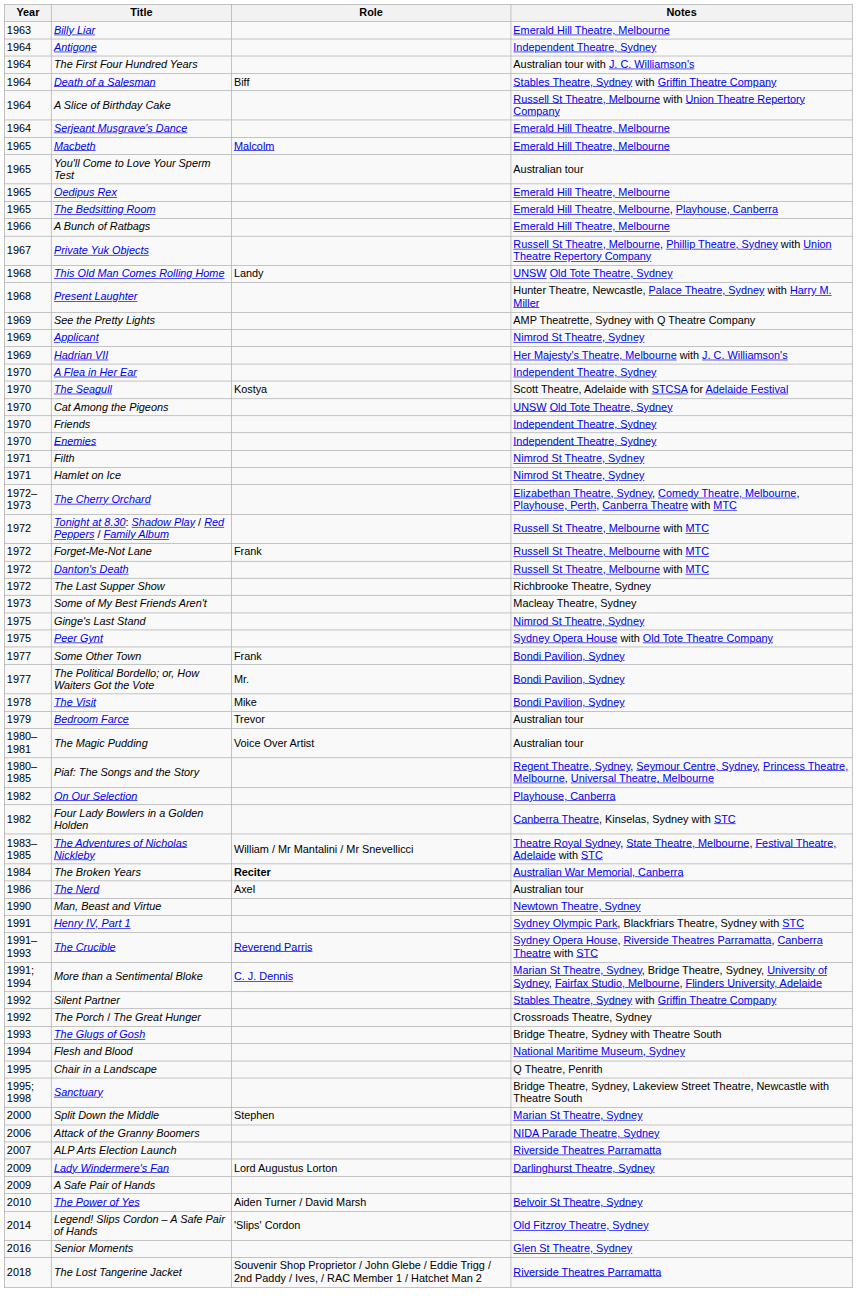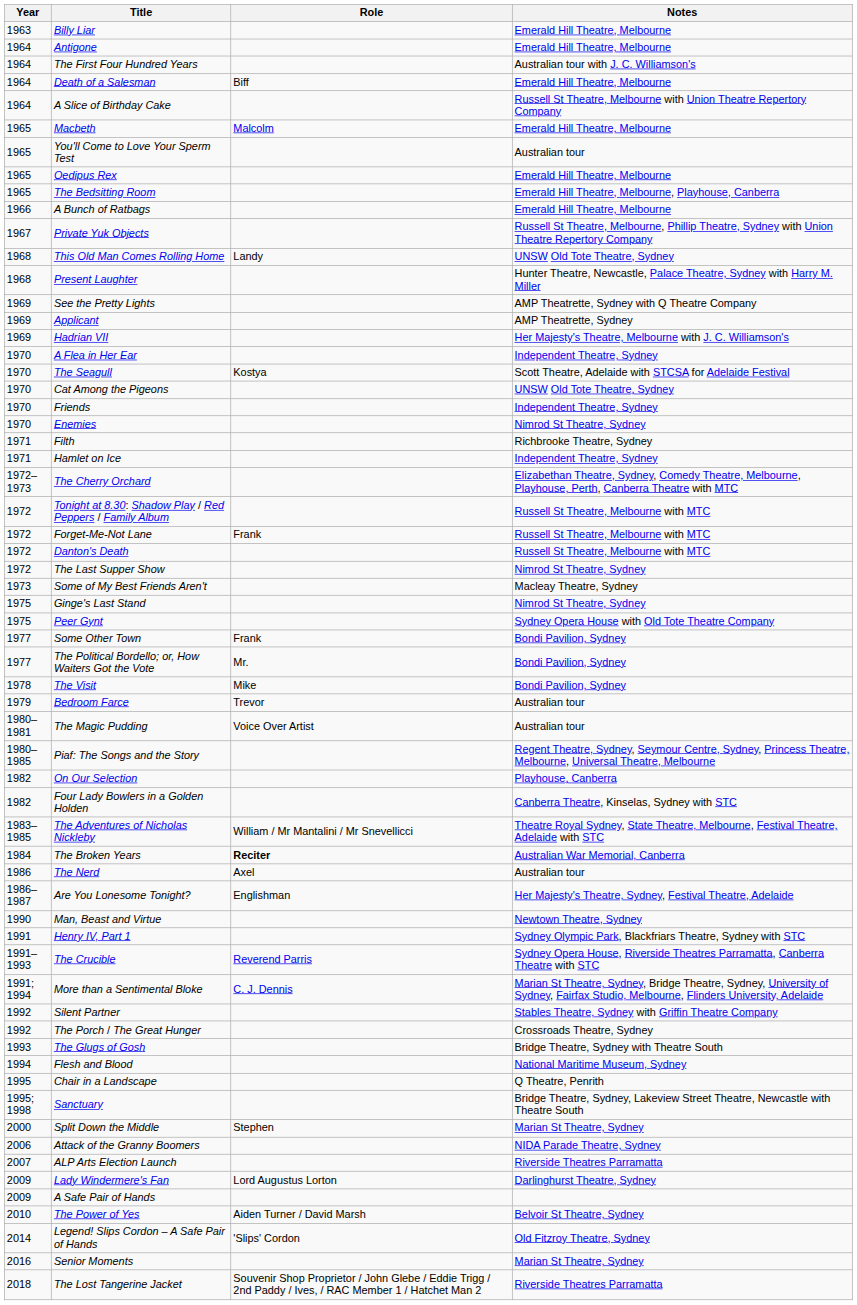 <table class=wikitable>
 <tr>
 <th>Year</th>
 <th>Title</th>
 <th>Role</th>
 <th>Notes</th>
 </tr>
 <tr>
 <td>1963</td>
 <td><em><a href='#'>Billy Liar</a></em></td>
 <td></td>
 <td><a href='#'>Emerald Hill Theatre, Melbourne</a></td>
 </tr>
 <tr>
 <td>1964</td>
 <td><em><a href='#'>Antigone</a></em></td>
 <td></td>
-<td><a href='#'>Independent Theatre, Sydney</a></td>
+<td><a href='#'>Emerald Hill Theatre, Melbourne</a></td>
 </tr>
 <tr>
 <td>1964</td>
 <td><em>The First Four Hundred Years</em></td>
 <td></td>
 <td>Australian tour with <a href='#'>J. C. Williamson's</a></td>
 </tr>
 <tr>
 <td>1964</td>
 <td><em><a href='#'>Death of a Salesman</a></em></td>
 <td>Biff</td>
-<td><a href='#'>Stables Theatre, Sydney</a> with <a href='#'>Griffin Theatre Company</a></td>
+<td><a href='#'>Emerald Hill Theatre, Melbourne</a></td>
 </tr>
 <tr>
 <td>1964</td>
 <td><em>A Slice of Birthday Cake</em></td>
 <td></td>
 <td><a href='#'>Russell St Theatre, Melbourne</a> with <a href='#'>Union Theatre Repertory Company</a></td>
-</tr>
-<tr>
-<td>1964</td>
-<td><em><a href='#'>Serjeant Musgrave's Dance</a></em></td>
-<td></td>
-<td><a href='#'>Emerald Hill Theatre, Melbourne</a></td>
 </tr>
 <tr>
 <td>1965</td>
 <td><em><a href='#'>Macbeth</a></em></td>
 <td><a href='#'>Malcolm</a></td>
 <td><a href='#'>Emerald Hill Theatre, Melbourne</a></td>
 </tr>
 <tr>
 <td>1965</td>
 <td><em>You'll Come to Love Your Sperm Test</em></td>
 <td></td>
 <td>Australian tour</td>
 </tr>
 <tr>
 <td>1965</td>
 <td><em><a href='#'>Oedipus Rex</a></em></td>
 <td></td>
 <td><a href='#'>Emerald Hill Theatre, Melbourne</a></td>
 </tr>
 <tr>
 <td>1965</td>
 <td><em><a href='#'>The Bedsitting Room</a></em></td>
 <td></td>
 <td><a href='#'>Emerald Hill Theatre, Melbourne</a>, <a href='#'>Playhouse, Canberra</a></td>
 </tr>
 <tr>
 <td>1966</td>
 <td><em>A Bunch of Ratbags</em></td>
 <td></td>
 <td><a href='#'>Emerald Hill Theatre, Melbourne</a></td>
 </tr>
 <tr>
 <td>1967</td>
 <td><em><a href='#'>Private Yuk Objects</a></em></td>
 <td></td>
 <td><a href='#'>Russell St Theatre, Melbourne</a>, <a href='#'>Phillip Theatre, Sydney</a> with <a href='#'>Union Theatre Repertory Company</a></td>
 </tr>
 <tr>
 <td>1968</td>
 <td><em><a href='#'>This Old Man Comes Rolling Home</a></em></td>
 <td>Landy</td>
 <td><a href='#'>UNSW</a> <a href='#'>Old Tote Theatre, Sydney</a></td>
 </tr>
 <tr>
 <td>1968</td>
 <td><em><a href='#'>Present Laughter</a></em></td>
 <td></td>
 <td>Hunter Theatre, Newcastle, <a href='#'>Palace Theatre, Sydney</a> with <a href='#'>Harry M. Miller</a></td>
 </tr>
 <tr>
 <td>1969</td>
 <td><em>See the Pretty Lights</em></td>
 <td></td>
 <td>AMP Theatrette, Sydney with Q Theatre Company</td>
 </tr>
 <tr>
 <td>1969</td>
 <td><em><a href='#'>Applicant</a></em></td>
 <td></td>
-<td><a href='#'>Nimrod St Theatre, Sydney</a></td>
+<td>AMP Theatrette, Sydney</td>
 </tr>
 <tr>
 <td>1969</td>
 <td><em><a href='#'>Hadrian VII</a></em></td>
 <td></td>
 <td><a href='#'>Her Majesty's Theatre, Melbourne</a> with <a href='#'>J. C. Williamson's</a></td>
 </tr>
 <tr>
 <td>1970</td>
 <td><em><a href='#'>A Flea in Her Ear</a></em></td>
 <td></td>
 <td><a href='#'>Independent Theatre, Sydney</a></td>
 </tr>
 <tr>
 <td>1970</td>
 <td><em><a href='#'>The Seagull</a></em></td>
 <td>Kostya</td>
 <td>Scott Theatre, Adelaide  with <a href='#'>STCSA</a> for <a href='#'>Adelaide Festival</a></td>
 </tr>
 <tr>
 <td>1970</td>
 <td><em>Cat Among the Pigeons</em></td>
 <td></td>
 <td><a href='#'>UNSW</a> <a href='#'>Old Tote Theatre, Sydney</a></td>
 </tr>
 <tr>
 <td>1970</td>
 <td><em>Friends</em></td>
 <td></td>
 <td><a href='#'>Independent Theatre, Sydney</a></td>
 </tr>
 <tr>
 <td>1970</td>
 <td><em><a href='#'>Enemies</a></em></td>
 <td></td>
-<td><a href='#'>Independent Theatre, Sydney</a></td>
+<td><a href='#'>Nimrod St Theatre, Sydney</a></td>
 </tr>
 <tr>
 <td>1971</td>
 <td><em>Filth</em></td>
 <td></td>
-<td><a href='#'>Nimrod St Theatre, Sydney</a></td>
+<td>Richbrooke Theatre, Sydney</td>
 </tr>
 <tr>
 <td>1971</td>
 <td><em>Hamlet on Ice</em></td>
 <td></td>
-<td><a href='#'>Nimrod St Theatre, Sydney</a></td>
+<td><a href='#'>Independent Theatre, Sydney</a></td>
 </tr>
 <tr>
 <td>1972–1973</td>
 <td><em><a href='#'>The Cherry Orchard</a></em></td>
 <td></td>
 <td><a href='#'>Elizabethan Theatre, Sydney</a>, <a href='#'>Comedy Theatre, Melbourne</a>, <a href='#'>Playhouse, Perth</a>, <a href='#'>Canberra Theatre</a> with <a href='#'>MTC</a></td>
 </tr>
 <tr>
 <td>1972</td>
 <td><em><a href='#'>Tonight at 8.30</a></em>: <em><a href='#'>Shadow Play</a></em> / <em><a href='#'>Red Peppers</a></em> / <em><a href='#'>Family Album</a></em></td>
 <td></td>
 <td><a href='#'>Russell St Theatre, Melbourne</a> with <a href='#'>MTC</a></td>
 </tr>
 <tr>
 <td>1972</td>
 <td><em>Forget-Me-Not Lane</em></td>
 <td>Frank</td>
 <td><a href='#'>Russell St Theatre, Melbourne</a> with <a href='#'>MTC</a></td>
 </tr>
 <tr>
 <td>1972</td>
 <td><em><a href='#'>Danton's Death</a></em></td>
 <td></td>
 <td><a href='#'>Russell St Theatre, Melbourne</a> with <a href='#'>MTC</a></td>
 </tr>
 <tr>
 <td>1972</td>
 <td><em>The Last Supper Show</em></td>
 <td></td>
-<td>Richbrooke Theatre, Sydney</td>
+<td><a href='#'>Nimrod St Theatre, Sydney</a></td>
 </tr>
 <tr>
 <td>1973</td>
 <td><em>Some of My Best Friends Aren't</em></td>
 <td></td>
 <td>Macleay Theatre, Sydney</td>
 </tr>
 <tr>
 <td>1975</td>
 <td><em>Ginge's Last Stand</em></td>
 <td></td>
 <td><a href='#'>Nimrod St Theatre, Sydney</a></td>
 </tr>
 <tr>
 <td>1975</td>
 <td><em><a href='#'>Peer Gynt</a></em></td>
 <td></td>
 <td><a href='#'>Sydney Opera House</a> with <a href='#'>Old Tote Theatre Company</a></td>
 </tr>
 <tr>
 <td>1977</td>
 <td><em>Some Other Town</em></td>
 <td>Frank</td>
 <td><a href='#'>Bondi Pavilion, Sydney</a></td>
 </tr>
 <tr>
 <td>1977</td>
 <td><em>The Political Bordello; or, How Waiters Got the Vote</em></td>
 <td>Mr.</td>
 <td><a href='#'>Bondi Pavilion, Sydney</a></td>
 </tr>
 <tr>
 <td>1978</td>
 <td><em><a href='#'>The Visit</a></em></td>
 <td>Mike</td>
 <td><a href='#'>Bondi Pavilion, Sydney</a></td>
 </tr>
 <tr>
 <td>1979</td>
 <td><em><a href='#'>Bedroom Farce</a></em></td>
 <td>Trevor</td>
 <td>Australian tour</td>
 </tr>
 <tr>
 <td>1980–1981</td>
 <td><em>The Magic Pudding</em></td>
 <td>Voice Over Artist</td>
 <td>Australian tour</td>
 </tr>
 <tr>
 <td>1980–1985</td>
 <td><em>Piaf: The Songs and the Story</em></td>
 <td></td>
 <td><a href='#'>Regent Theatre, Sydney</a>, <a href='#'>Seymour Centre, Sydney</a>, <a href='#'>Princess Theatre, Melbourne</a>, <a href='#'>Universal Theatre, Melbourne</a></td>
 </tr>
 <tr>
 <td>1982</td>
 <td><em><a href='#'>On Our Selection</a></em></td>
 <td></td>
 <td><a href='#'>Playhouse, Canberra</a></td>
 </tr>
 <tr>
 <td>1982</td>
 <td><em>Four Lady Bowlers in a Golden Holden</em></td>
 <td></td>
 <td><a href='#'>Canberra Theatre</a>, Kinselas, Sydney with <a href='#'>STC</a></td>
 </tr>
 <tr>
 <td>1983–1985</td>
 <td><em><a href='#'>The Adventures of Nicholas Nickleby</a></em></td>
 <td>William / Mr Mantalini / Mr Snevellicci</td>
 <td><a href='#'>Theatre Royal Sydney</a>, <a href='#'>State Theatre, Melbourne</a>, <a href='#'>Festival Theatre, Adelaide</a> with <a href='#'>STC</a></td>
 </tr>
 <tr>
 <td>1984</td>
 <td><em>The Broken Years</em></td>
 <td><strong>Reciter</strong></td>
 <td><a href='#'>Australian War Memorial, Canberra</a></td>
 </tr>
 <tr>
 <td>1986</td>
 <td><em><a href='#'>The Nerd</a></em></td>
 <td>Axel</td>
 <td>Australian tour</td>
+</tr>
+<tr>
+<td>1986–1987</td>
+<td><em>Are You Lonesome Tonight?</em></td>
+<td>Englishman</td>
+<td><a href='#'>Her Majesty's Theatre, Sydney</a>, <a href='#'>Festival Theatre, Adelaide</a></td>
 </tr>
 <tr>
 <td>1990</td>
 <td><em>Man, Beast and Virtue</em></td>
 <td></td>
 <td><a href='#'>Newtown Theatre, Sydney</a></td>
 </tr>
 <tr>
 <td>1991</td>
 <td><em><a href='#'>Henry IV, Part 1</a></em></td>
 <td></td>
 <td><a href='#'>Sydney Olympic Park</a>, Blackfriars Theatre, Sydney with <a href='#'>STC</a></td>
 </tr>
 <tr>
 <td>1991–1993</td>
 <td><em><a href='#'>The Crucible</a></em></td>
 <td><a href='#'>Reverend Parris</a></td>
 <td><a href='#'>Sydney Opera House</a>, <a href='#'>Riverside Theatres Parramatta</a>, <a href='#'>Canberra Theatre</a> with <a href='#'>STC</a></td>
 </tr>
 <tr>
 <td>1991; 1994</td>
 <td><em>More than a Sentimental Bloke</em></td>
 <td><a href='#'>C. J. Dennis</a></td>
 <td><a href='#'>Marian St Theatre, Sydney</a>, Bridge Theatre, Sydney, <a href='#'>University of Sydney</a>, <a href='#'>Fairfax Studio, Melbourne</a>, <a href='#'>Flinders University, Adelaide</a></td>
 </tr>
 <tr>
 <td>1992</td>
 <td><em>Silent Partner</em></td>
 <td></td>
 <td><a href='#'>Stables Theatre, Sydney</a> with <a href='#'>Griffin Theatre Company</a></td>
 </tr>
 <tr>
 <td>1992</td>
 <td><em>The Porch</em> / <em>The Great Hunger</em></td>
 <td></td>
 <td>Crossroads Theatre, Sydney</td>
 </tr>
 <tr>
 <td>1993</td>
 <td><em><a href='#'>The Glugs of Gosh</a></em></td>
 <td></td>
 <td>Bridge Theatre, Sydney with Theatre South</td>
 </tr>
 <tr>
 <td>1994</td>
 <td><em>Flesh and Blood</em></td>
 <td></td>
 <td><a href='#'>National Maritime Museum, Sydney</a></td>
 </tr>
 <tr>
 <td>1995</td>
 <td><em>Chair in a Landscape</em></td>
 <td></td>
 <td>Q Theatre, Penrith</td>
 </tr>
 <tr>
 <td>1995; 1998</td>
 <td><em><a href='#'>Sanctuary</a></em></td>
 <td></td>
 <td>Bridge Theatre, Sydney, Lakeview Street Theatre, Newcastle with Theatre South</td>
 </tr>
 <tr>
 <td>2000</td>
 <td><em>Split Down the Middle</em></td>
 <td>Stephen</td>
 <td><a href='#'>Marian St Theatre, Sydney</a></td>
 </tr>
 <tr>
 <td>2006</td>
 <td><em>Attack of the Granny Boomers</em></td>
 <td></td>
 <td><a href='#'>NIDA Parade Theatre, Sydney</a></td>
 </tr>
 <tr>
 <td>2007</td>
 <td><em>ALP Arts Election Launch</em></td>
 <td></td>
 <td><a href='#'>Riverside Theatres Parramatta</a></td>
 </tr>
 <tr>
 <td>2009</td>
 <td><em><a href='#'>Lady Windermere's Fan</a></em></td>
 <td>Lord Augustus Lorton</td>
 <td><a href='#'>Darlinghurst Theatre, Sydney</a></td>
 </tr>
 <tr>
 <td>2009</td>
 <td><em>A Safe Pair of Hands</em></td>
 <td></td>
 <td></td>
 </tr>
 <tr>
 <td>2010</td>
 <td><em><a href='#'>The Power of Yes</a></em></td>
 <td>Aiden Turner / David Marsh</td>
 <td><a href='#'>Belvoir St Theatre, Sydney</a></td>
 </tr>
 <tr>
 <td>2014</td>
 <td><em>Legend! Slips Cordon – A Safe Pair of Hands</em></td>
 <td>'Slips' Cordon</td>
 <td><a href='#'>Old Fitzroy Theatre, Sydney</a></td>
 </tr>
 <tr>
 <td>2016</td>
 <td><em>Senior Moments</em></td>
 <td></td>
-<td><a href='#'>Glen St Theatre, Sydney</a></td>
+<td><a href='#'>Marian St Theatre, Sydney</a></td>
 </tr>
 <tr>
 <td>2018</td>
 <td><em>The Lost Tangerine Jacket</em></td>
 <td>Souvenir Shop Proprietor / John Glebe / Eddie Trigg / 2nd Paddy / Ives, / RAC Member 1 / Hatchet Man 2</td>
 <td><a href='#'>Riverside Theatres Parramatta</a></td>
 </tr>
 </table>
